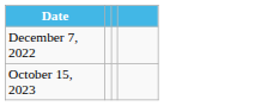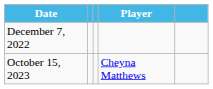 <table class="wikitable sortable">
 <tr>
 <th style="background:#42b7e6; color:#fff; width:110px;" data-sort-type="date" scope="col">Date</th>
 <th style="background:#42b7e6; color:#fff;" scope="col"></th>
 <th style="background:#42b7e6; color:#fff;" scope="col"></th>
+<th style="background:#42b7e6; color:#fff; width:100px;" scope="col">Player</th>
 <th style="background:#42b7e6; color:#fff; width:40px;" scope="col"></th>
 </tr>
 <tr>
 <td>December 7, 2022</td>
+<td></td>
 <td></td>
 <td></td>
 <td></td>
 </tr>
 <tr>
 <td>October 15, 2023</td>
 <td></td>
 <td></td>
+<td><a href='#'>Cheyna Matthews</a></td>
 <td></td>
 </tr>
 </table>
